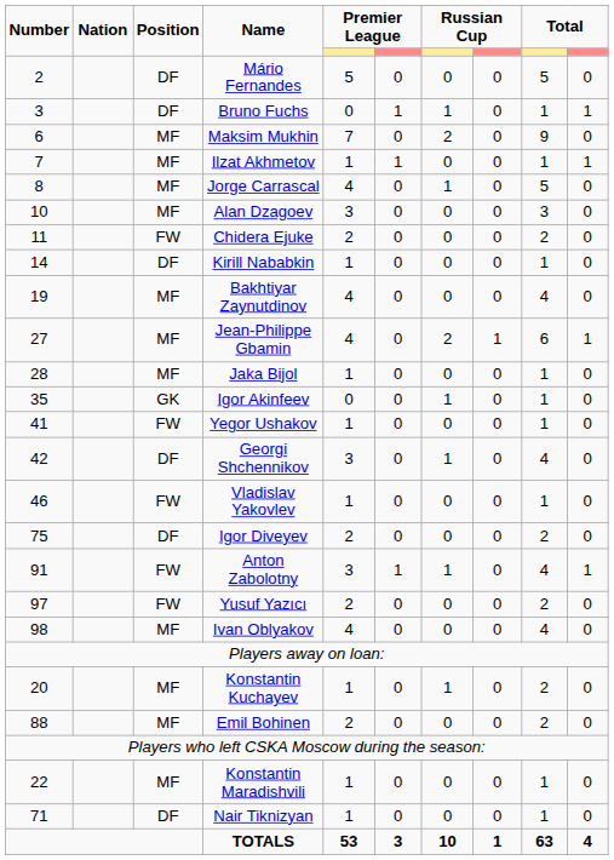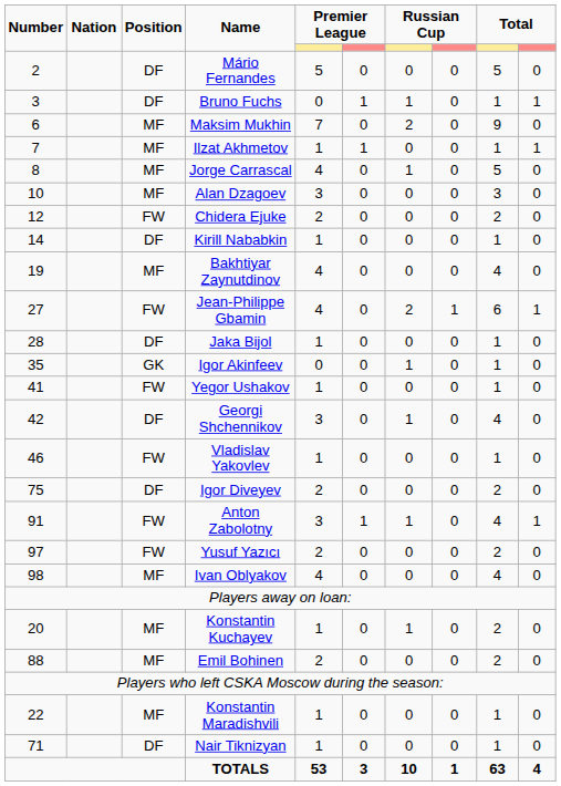 <table class="wikitable" style="font-size: 100%; text-align: center;">
 <tr>
 <td rowspan="2" width="10%" align="center"><strong>Number</strong></td>
 <td rowspan="2" width="10%" align="center"><strong>Nation</strong></td>
 <td rowspan="2" width="10%" align="center"><strong>Position</strong></td>
 <td rowspan="2" width="20%" align="center"><strong>Name</strong></td>
 <td colspan="2" align="center"><strong>Premier League</strong></td>
 <td colspan="2" align="center"><strong>Russian Cup</strong></td>
 <td colspan="2" align="center"><strong>Total</strong></td>
 </tr>
 <tr>
 <th width=60 style="background: #FFEE99"></th>
 <th width=60 style="background: #FF8888"></th>
 <th width=60 style="background: #FFEE99"></th>
 <th width=60 style="background: #FF8888"></th>
 <th width=60 style="background: #FFEE99"></th>
 <th width=60 style="background: #FF8888"></th>
 </tr>
 <tr>
 <td>2</td>
 <td></td>
 <td>DF</td>
 <td><a href='#'>Mário Fernandes</a></td>
 <td>5</td>
 <td>0</td>
 <td>0</td>
 <td>0</td>
 <td>5</td>
 <td>0</td>
 </tr>
 <tr>
 <td>3</td>
 <td></td>
 <td>DF</td>
 <td><a href='#'>Bruno Fuchs</a></td>
 <td>0</td>
 <td>1</td>
 <td>1</td>
 <td>0</td>
 <td>1</td>
 <td>1</td>
 </tr>
 <tr>
 <td>6</td>
 <td></td>
 <td>MF</td>
 <td><a href='#'>Maksim Mukhin</a></td>
 <td>7</td>
 <td>0</td>
 <td>2</td>
 <td>0</td>
 <td>9</td>
 <td>0</td>
 </tr>
 <tr>
 <td>7</td>
 <td></td>
 <td>MF</td>
 <td><a href='#'>Ilzat Akhmetov</a></td>
 <td>1</td>
 <td>1</td>
 <td>0</td>
 <td>0</td>
 <td>1</td>
 <td>1</td>
 </tr>
 <tr>
 <td>8</td>
 <td></td>
 <td>MF</td>
 <td><a href='#'>Jorge Carrascal</a></td>
 <td>4</td>
 <td>0</td>
 <td>1</td>
 <td>0</td>
 <td>5</td>
 <td>0</td>
 </tr>
 <tr>
 <td>10</td>
 <td></td>
 <td>MF</td>
 <td><a href='#'>Alan Dzagoev</a></td>
 <td>3</td>
 <td>0</td>
 <td>0</td>
 <td>0</td>
 <td>3</td>
 <td>0</td>
 </tr>
 <tr>
-<td>11</td>
+<td>12</td>
 <td></td>
 <td>FW</td>
 <td><a href='#'>Chidera Ejuke</a></td>
 <td>2</td>
 <td>0</td>
 <td>0</td>
 <td>0</td>
 <td>2</td>
 <td>0</td>
 </tr>
 <tr>
 <td>14</td>
 <td></td>
 <td>DF</td>
 <td><a href='#'>Kirill Nababkin</a></td>
 <td>1</td>
 <td>0</td>
 <td>0</td>
 <td>0</td>
 <td>1</td>
 <td>0</td>
 </tr>
 <tr>
 <td>19</td>
 <td></td>
 <td>MF</td>
 <td><a href='#'>Bakhtiyar Zaynutdinov</a></td>
 <td>4</td>
 <td>0</td>
 <td>0</td>
 <td>0</td>
 <td>4</td>
 <td>0</td>
 </tr>
 <tr>
 <td>27</td>
 <td></td>
-<td>MF</td>
+<td>FW</td>
 <td><a href='#'>Jean-Philippe Gbamin</a></td>
 <td>4</td>
 <td>0</td>
 <td>2</td>
 <td>1</td>
 <td>6</td>
 <td>1</td>
 </tr>
 <tr>
 <td>28</td>
 <td></td>
-<td>MF</td>
+<td>DF</td>
 <td><a href='#'>Jaka Bijol</a></td>
 <td>1</td>
 <td>0</td>
 <td>0</td>
 <td>0</td>
 <td>1</td>
 <td>0</td>
 </tr>
 <tr>
 <td>35</td>
 <td></td>
 <td>GK</td>
 <td><a href='#'>Igor Akinfeev</a></td>
 <td>0</td>
 <td>0</td>
 <td>1</td>
 <td>0</td>
 <td>1</td>
 <td>0</td>
 </tr>
 <tr>
 <td>41</td>
 <td></td>
 <td>FW</td>
 <td><a href='#'>Yegor Ushakov</a></td>
 <td>1</td>
 <td>0</td>
 <td>0</td>
 <td>0</td>
 <td>1</td>
 <td>0</td>
 </tr>
 <tr>
 <td>42</td>
 <td></td>
 <td>DF</td>
 <td><a href='#'>Georgi Shchennikov</a></td>
 <td>3</td>
 <td>0</td>
 <td>1</td>
 <td>0</td>
 <td>4</td>
 <td>0</td>
 </tr>
 <tr>
 <td>46</td>
 <td></td>
 <td>FW</td>
 <td><a href='#'>Vladislav Yakovlev</a></td>
 <td>1</td>
 <td>0</td>
 <td>0</td>
 <td>0</td>
 <td>1</td>
 <td>0</td>
 </tr>
 <tr>
 <td>75</td>
 <td></td>
 <td>DF</td>
 <td><a href='#'>Igor Diveyev</a></td>
 <td>2</td>
 <td>0</td>
 <td>0</td>
 <td>0</td>
 <td>2</td>
 <td>0</td>
 </tr>
 <tr>
 <td>91</td>
 <td></td>
 <td>FW</td>
 <td><a href='#'>Anton Zabolotny</a></td>
 <td>3</td>
 <td>1</td>
 <td>1</td>
 <td>0</td>
 <td>4</td>
 <td>1</td>
 </tr>
 <tr>
 <td>97</td>
 <td></td>
 <td>FW</td>
 <td><a href='#'>Yusuf Yazıcı</a></td>
 <td>2</td>
 <td>0</td>
 <td>0</td>
 <td>0</td>
 <td>2</td>
 <td>0</td>
 </tr>
 <tr>
 <td>98</td>
 <td></td>
 <td>MF</td>
 <td><a href='#'>Ivan Oblyakov</a></td>
 <td>4</td>
 <td>0</td>
 <td>0</td>
 <td>0</td>
 <td>4</td>
 <td>0</td>
 </tr>
 <tr>
 <td colspan="13"><em>Players away on loan:</em></td>
 </tr>
 <tr>
 <td>20</td>
 <td></td>
 <td>MF</td>
 <td><a href='#'>Konstantin Kuchayev</a></td>
 <td>1</td>
 <td>0</td>
 <td>1</td>
 <td>0</td>
 <td>2</td>
 <td>0</td>
 </tr>
 <tr>
 <td>88</td>
 <td></td>
 <td>MF</td>
 <td><a href='#'>Emil Bohinen</a></td>
 <td>2</td>
 <td>0</td>
 <td>0</td>
 <td>0</td>
 <td>2</td>
 <td>0</td>
 </tr>
 <tr>
 <td colspan="13"><em>Players who left CSKA Moscow during the season:</em></td>
 </tr>
 <tr>
 <td>22</td>
 <td></td>
 <td>MF</td>
 <td><a href='#'>Konstantin Maradishvili</a></td>
 <td>1</td>
 <td>0</td>
 <td>0</td>
 <td>0</td>
 <td>1</td>
 <td>0</td>
 </tr>
 <tr>
 <td>71</td>
 <td></td>
 <td>DF</td>
 <td><a href='#'>Nair Tiknizyan</a></td>
 <td>1</td>
 <td>0</td>
 <td>0</td>
 <td>0</td>
 <td>1</td>
 <td>0</td>
 </tr>
 <tr>
 <td colspan="3"></td>
 <td><strong>TOTALS</strong></td>
 <td><strong>53</strong></td>
 <td><strong>3</strong></td>
 <td><strong>10</strong></td>
 <td><strong>1</strong></td>
 <td><strong>63</strong></td>
 <td><strong>4</strong></td>
 </tr>
 </table>
